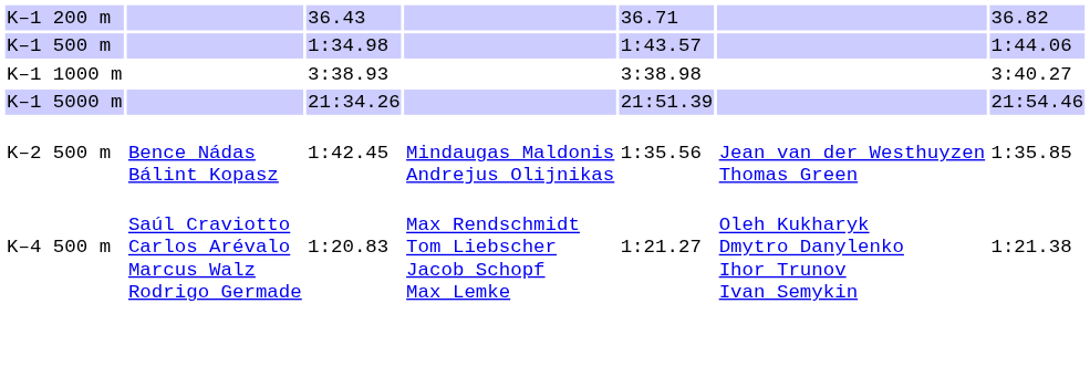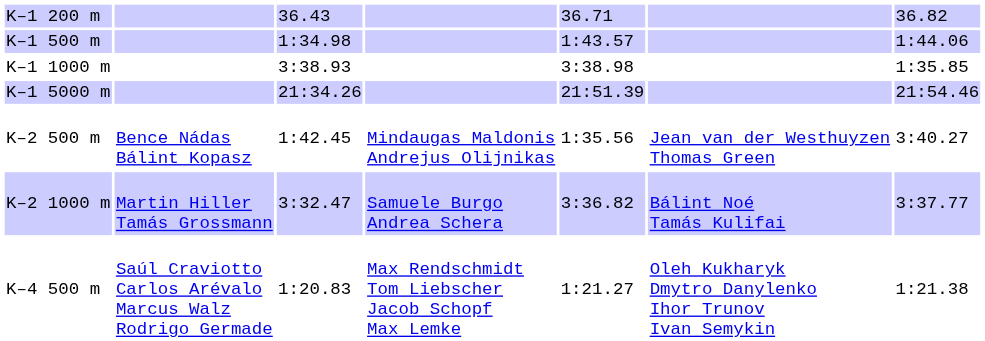 <table>
 <tr bgcolor=ccccff>
 <td>K–1 200 m<br></td>
 <td></td>
 <td>36.43</td>
 <td></td>
 <td>36.71</td>
 <td></td>
 <td>36.82</td>
 </tr>
 <tr bgcolor=ccccff>
 <td>K–1 500 m<br></td>
 <td></td>
 <td>1:34.98</td>
 <td></td>
 <td>1:43.57</td>
 <td></td>
 <td>1:44.06</td>
 </tr>
 <tr>
 <td>K–1 1000 m<br></td>
 <td></td>
 <td>3:38.93</td>
 <td></td>
 <td>3:38.98</td>
 <td></td>
-<td>3:40.27</td>
+<td>1:35.85</td>
 </tr>
 <tr bgcolor=ccccff>
 <td>K–1 5000 m<br></td>
 <td></td>
 <td>21:34.26</td>
 <td></td>
 <td>21:51.39</td>
 <td></td>
 <td>21:54.46</td>
 </tr>
 <tr>
 <td>K–2 500 m<br></td>
 <td><br><a href='#'>Bence Nádas</a><br><a href='#'>Bálint Kopasz</a></td>
 <td>1:42.45</td>
 <td><br><a href='#'>Mindaugas Maldonis</a><br><a href='#'>Andrejus Olijnikas</a></td>
 <td>1:35.56</td>
 <td><br><a href='#'>Jean van der Westhuyzen</a><br><a href='#'>Thomas Green</a></td>
-<td>1:35.85</td>
+<td>3:40.27</td>
+</tr>
+<tr bgcolor=ccccff>
+<td>K–2 1000 m<br></td>
+<td><br><a href='#'>Martin Hiller</a><br><a href='#'>Tamás Grossmann</a></td>
+<td>3:32.47</td>
+<td><br><a href='#'>Samuele Burgo</a><br><a href='#'>Andrea Schera</a></td>
+<td>3:36.82</td>
+<td><br><a href='#'>Bálint Noé</a><br><a href='#'>Tamás Kulifai</a></td>
+<td>3:37.77</td>
 </tr>
 <tr>
 <td>K–4 500 m<br></td>
 <td><br><a href='#'>Saúl Craviotto</a><br><a href='#'>Carlos Arévalo</a><br><a href='#'>Marcus Walz</a><br><a href='#'>Rodrigo Germade</a></td>
 <td>1:20.83</td>
 <td><br><a href='#'>Max Rendschmidt</a><br><a href='#'>Tom Liebscher</a><br><a href='#'>Jacob Schopf</a><br><a href='#'>Max Lemke</a></td>
 <td>1:21.27</td>
 <td><br><a href='#'>Oleh Kukharyk</a><br><a href='#'>Dmytro Danylenko</a><br><a href='#'>Ihor Trunov</a><br><a href='#'>Ivan Semykin</a></td>
 <td>1:21.38</td>
 </tr>
 </table>
